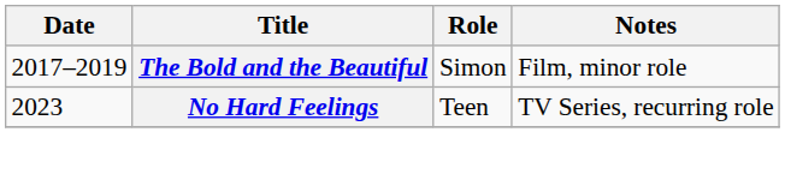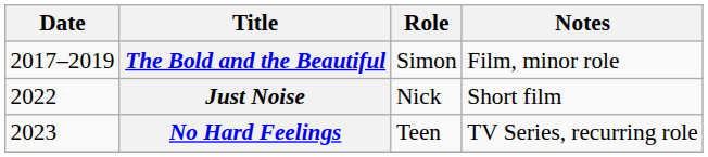 <table class="wikitable sortable plainrowheaders">
 <tr>
 <th scope="col">Date</th>
 <th scope="col">Title</th>
 <th scope="col">Role</th>
 <th scope="col" class="unsortable">Notes</th>
 </tr>
 <tr>
 <td>2017–2019</td>
 <th scope="row"><em><a href='#'>The Bold and the Beautiful</a></em></th>
 <td>Simon</td>
 <td>Film, minor role</td>
 </tr>
 <tr>
+<td>2022</td>
+<th scope="row"><em>Just Noise</em></th>
+<td>Nick</td>
+<td>Short film</td>
+</tr>
+<tr>
 <td>2023</td>
 <th scope="row"><em><a href='#'>No Hard Feelings</a></em></th>
 <td>Teen</td>
 <td>TV Series, recurring role</td>
 </tr>
 <tr>
 </tr>
 </table>
